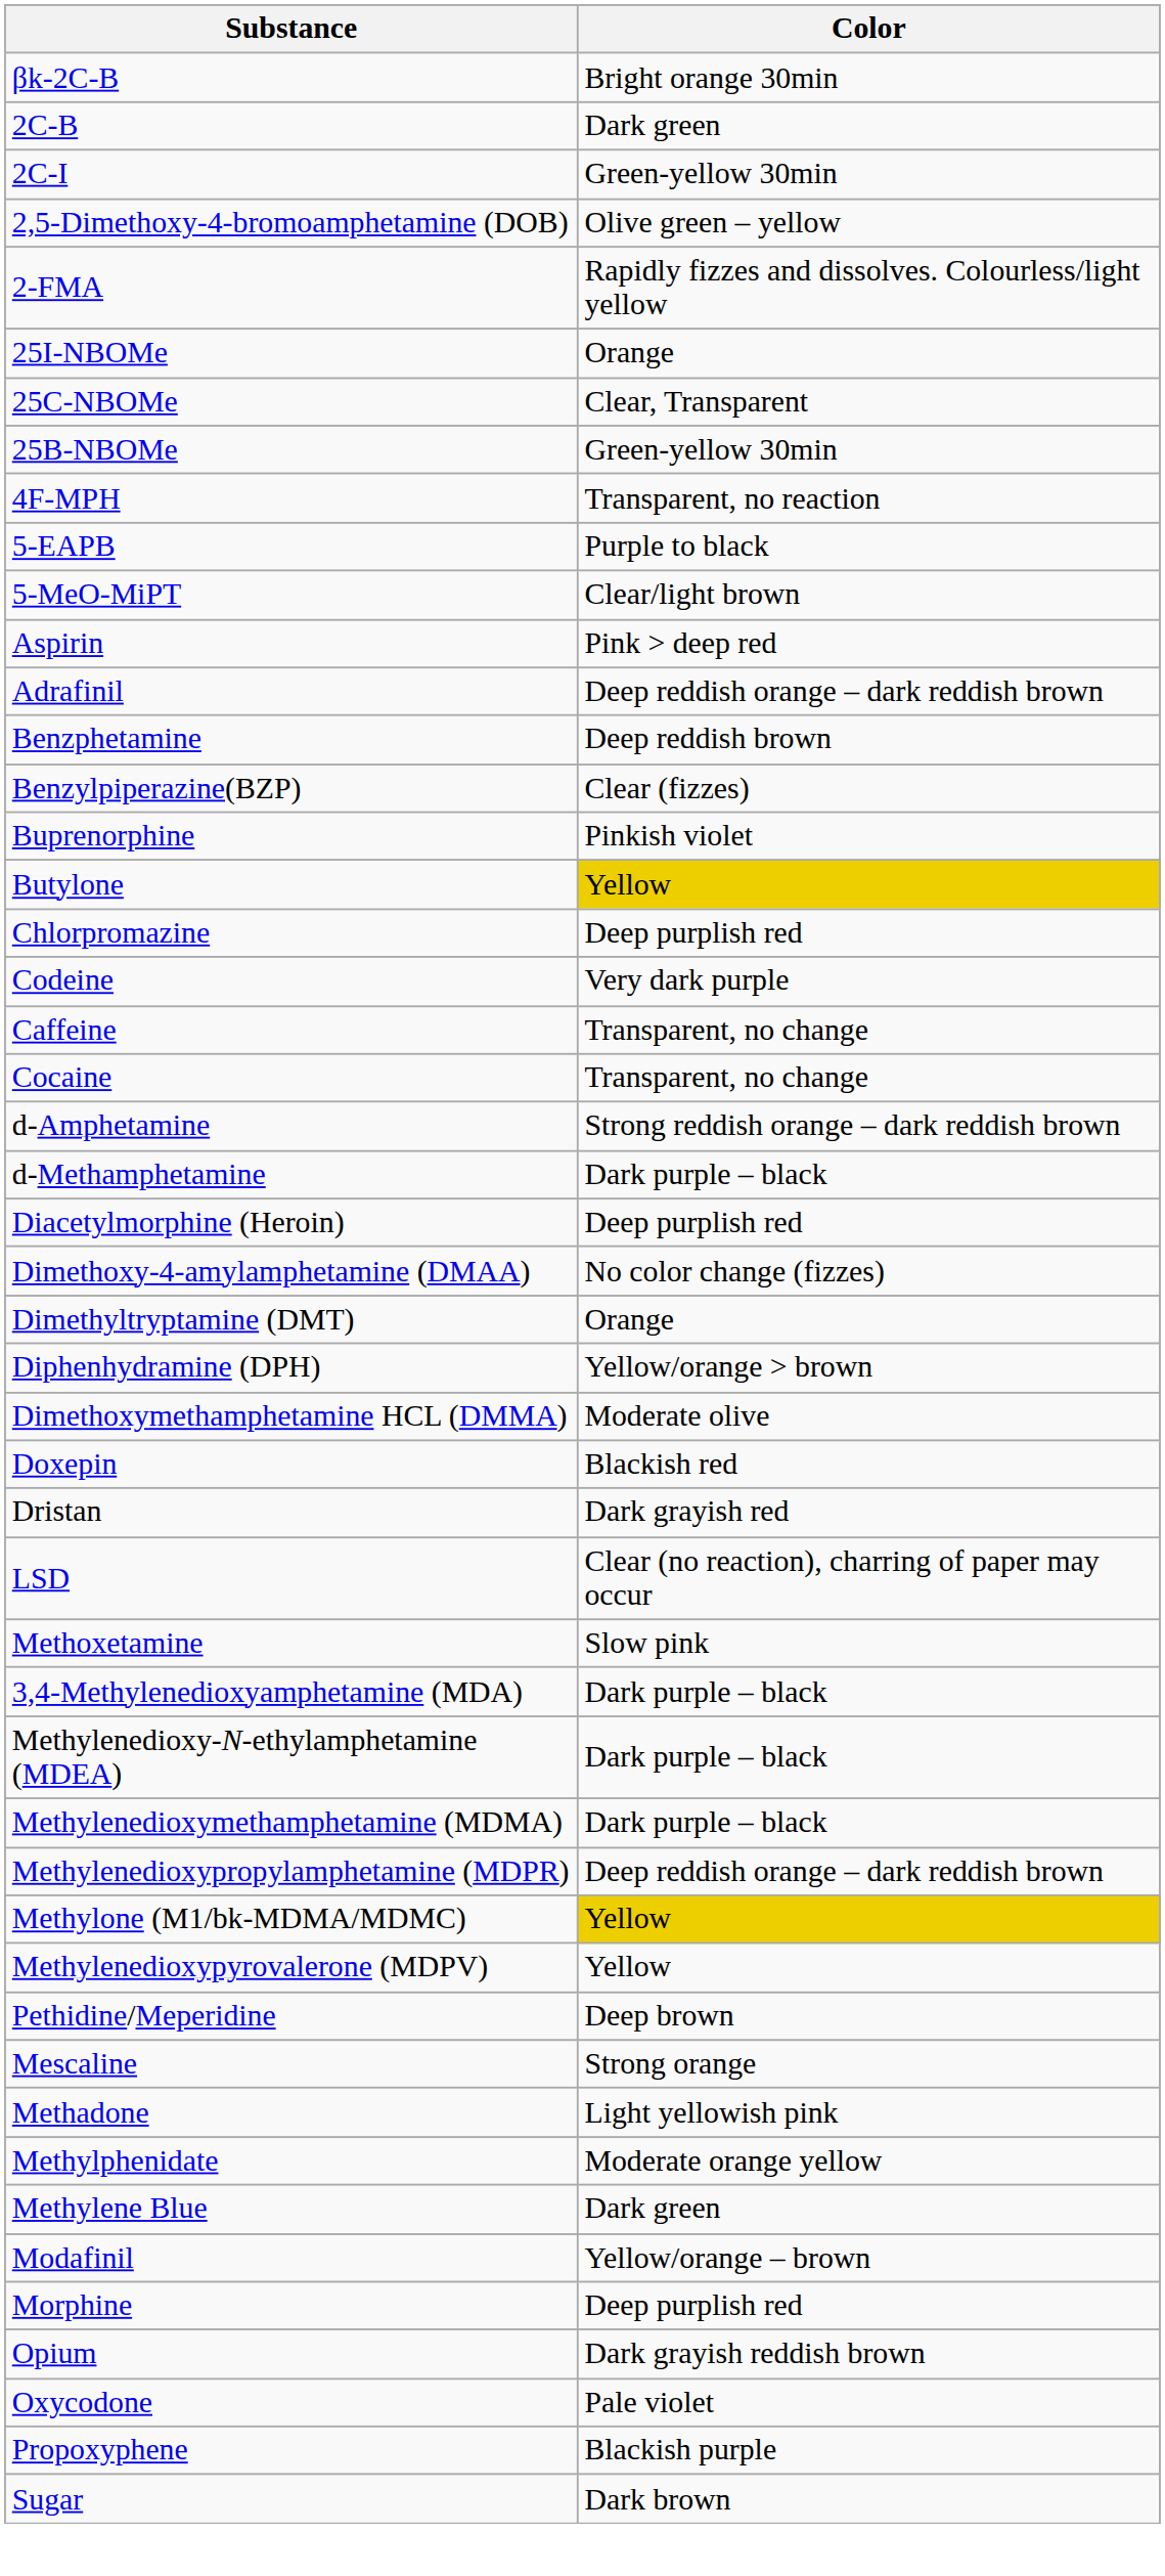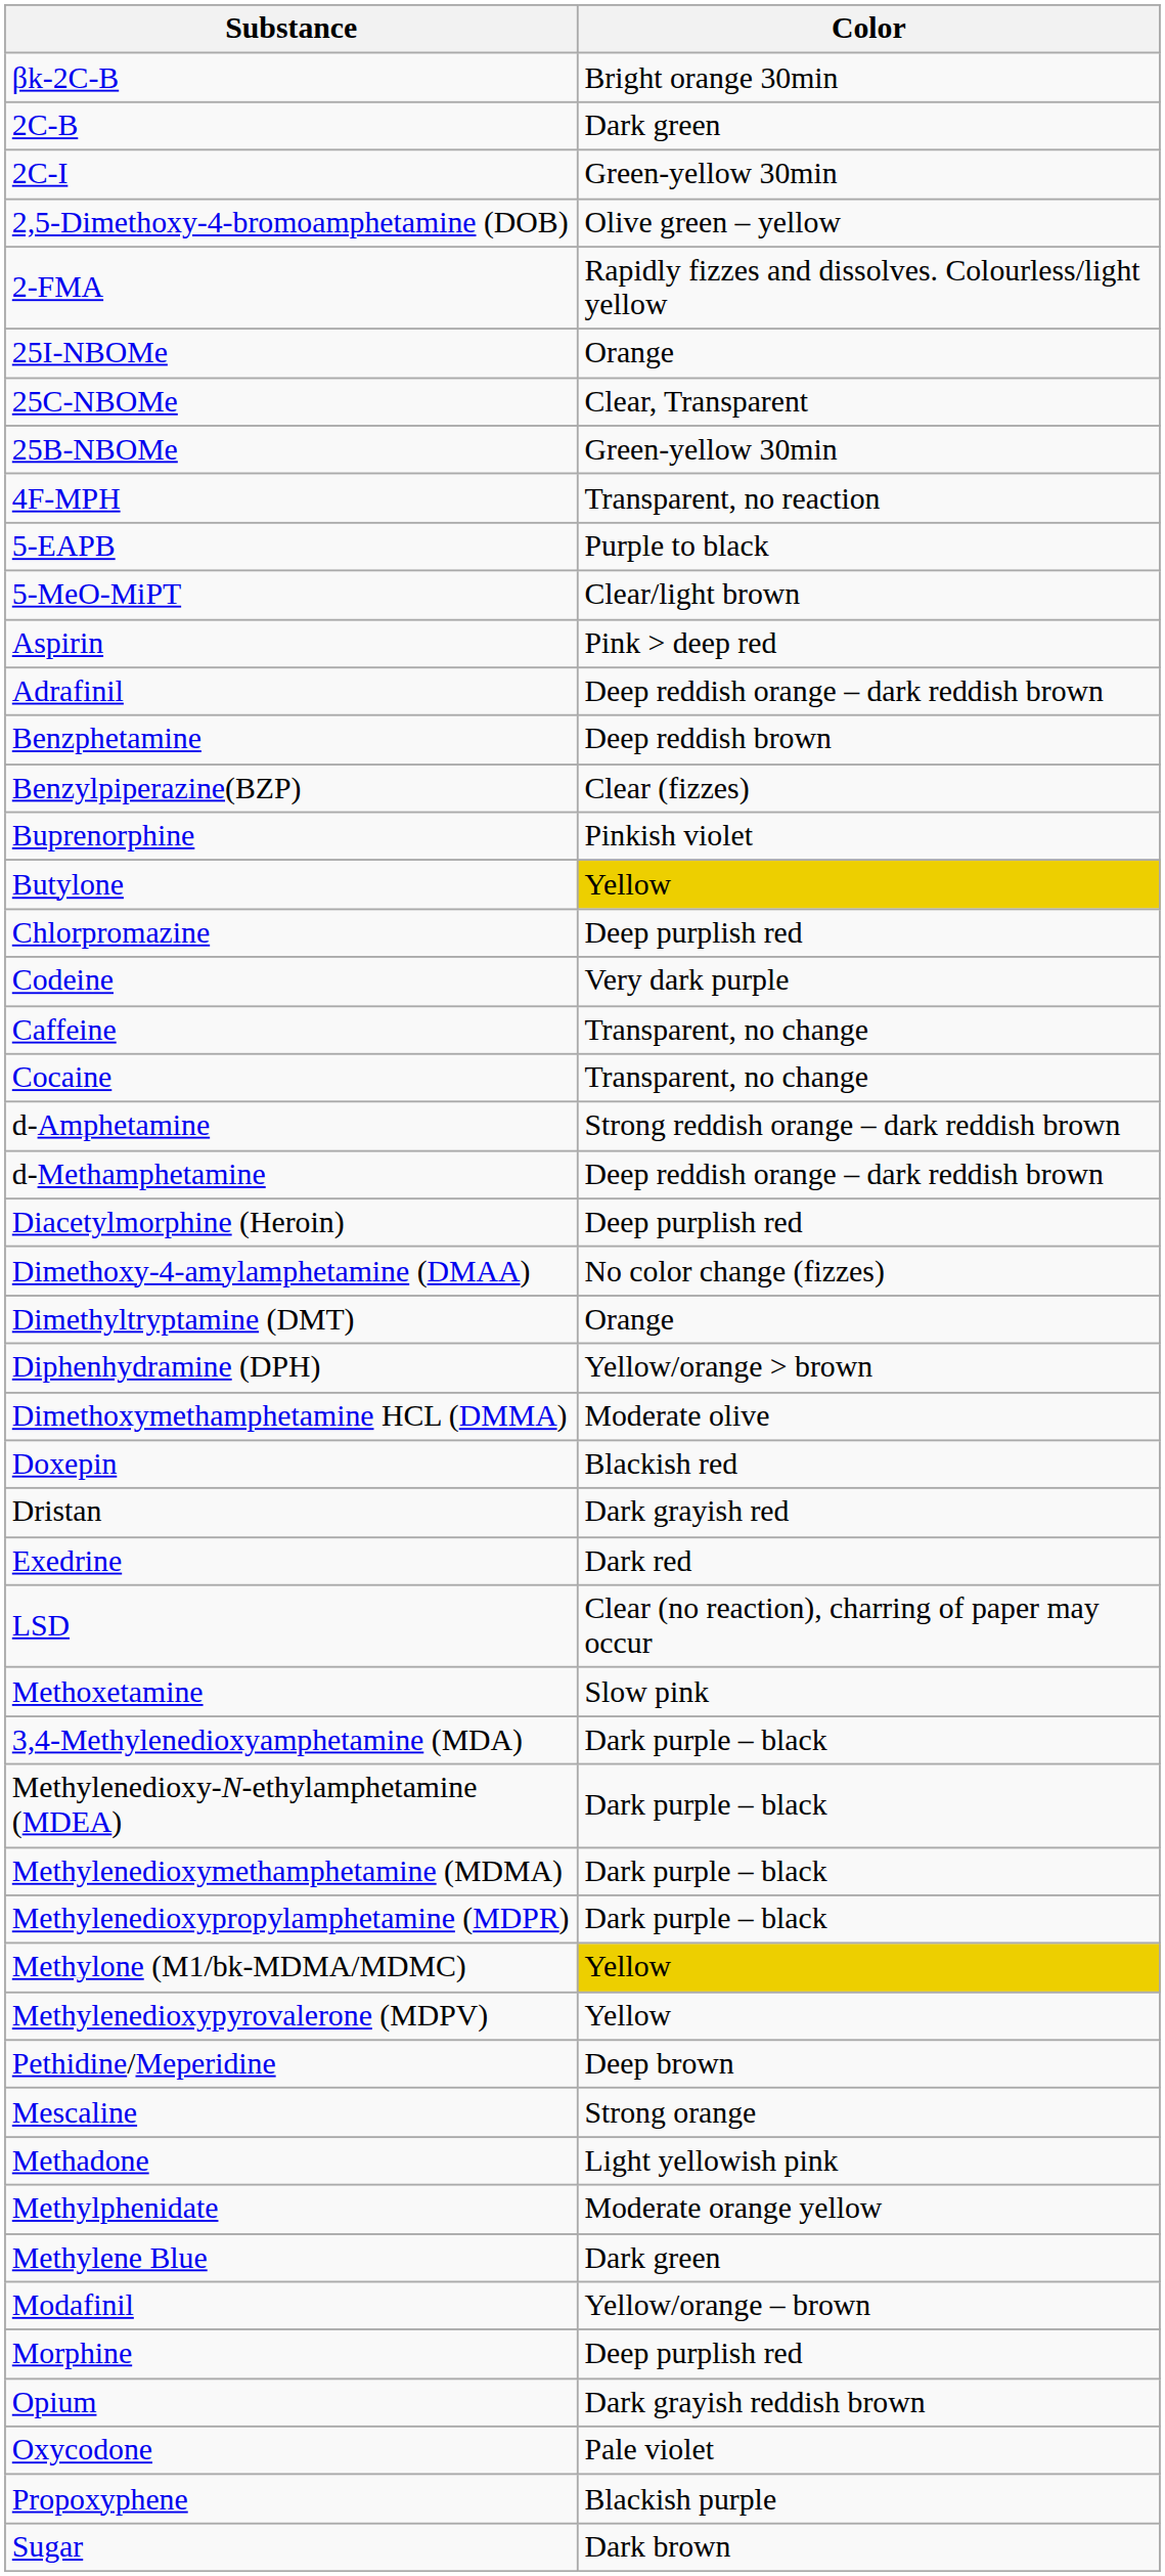 <table class="wikitable sortable">
 <tr>
 <th>Substance</th>
 <th>Color</th>
 </tr>
 <tr>
 <td><a href='#'>βk-2C-B</a></td>
 <td>Bright orange 30min</td>
 </tr>
 <tr>
 <td><a href='#'>2C-B</a></td>
 <td>Dark green</td>
 </tr>
 <tr>
 <td><a href='#'>2C-I</a></td>
 <td>Green-yellow 30min</td>
 </tr>
 <tr>
 <td><a href='#'>2,5-Dimethoxy-4-bromoamphetamine</a> (DOB)</td>
 <td>Olive green – yellow</td>
 </tr>
 <tr>
 <td><a href='#'>2-FMA</a></td>
 <td>Rapidly fizzes and dissolves. Colourless/light yellow</td>
 </tr>
 <tr>
 <td><a href='#'>25I-NBOMe</a></td>
 <td>Orange</td>
 </tr>
 <tr>
 <td><a href='#'>25C-NBOMe</a></td>
 <td>Clear, Transparent</td>
 </tr>
 <tr>
 <td><a href='#'>25B-NBOMe</a></td>
 <td>Green-yellow 30min</td>
 </tr>
 <tr>
 <td><a href='#'>4F-MPH</a></td>
 <td>Transparent, no reaction</td>
 </tr>
 <tr>
 <td><a href='#'>5-EAPB</a></td>
 <td>Purple to black</td>
 </tr>
 <tr>
 <td><a href='#'>5-MeO-MiPT</a></td>
 <td>Clear/light brown</td>
 </tr>
 <tr>
 <td><a href='#'>Aspirin</a></td>
 <td>Pink > deep red</td>
 </tr>
 <tr>
 <td><a href='#'>Adrafinil</a></td>
 <td>Deep reddish orange – dark reddish brown</td>
 </tr>
 <tr>
 <td><a href='#'>Benzphetamine</a></td>
 <td>Deep reddish brown</td>
 </tr>
 <tr>
 <td><a href='#'>Benzylpiperazine</a>(BZP)</td>
 <td>Clear (fizzes)</td>
 </tr>
 <tr>
 <td><a href='#'>Buprenorphine</a></td>
 <td>Pinkish violet</td>
 </tr>
 <tr>
 <td><a href='#'>Butylone</a></td>
 <td style="background:#EDCF00; color:black">Yellow</td>
 </tr>
 <tr>
 <td><a href='#'>Chlorpromazine</a></td>
 <td>Deep purplish red</td>
 </tr>
 <tr>
 <td><a href='#'>Codeine</a></td>
 <td>Very dark purple</td>
 </tr>
 <tr>
 <td><a href='#'>Caffeine</a></td>
 <td>Transparent, no change</td>
 </tr>
 <tr>
 <td><a href='#'>Cocaine</a></td>
 <td>Transparent, no change</td>
 </tr>
 <tr>
 <td>d-<a href='#'>Amphetamine</a></td>
 <td>Strong reddish orange – dark reddish brown</td>
 </tr>
 <tr>
 <td>d-<a href='#'>Methamphetamine</a></td>
-<td>Dark purple – black</td>
+<td>Deep reddish orange – dark reddish brown</td>
 </tr>
 <tr>
 <td><a href='#'>Diacetylmorphine</a>  (Heroin)</td>
 <td>Deep purplish red</td>
 </tr>
 <tr>
 <td><a href='#'>Dimethoxy-4-amylamphetamine</a> (<a href='#'>DMAA</a>)</td>
 <td>No color change (fizzes)</td>
 </tr>
 <tr>
 <td><a href='#'>Dimethyltryptamine</a> (DMT)</td>
 <td>Orange</td>
 </tr>
 <tr>
 <td><a href='#'>Diphenhydramine</a> (DPH)</td>
 <td>Yellow/orange > brown</td>
 </tr>
 <tr>
 <td><a href='#'>Dimethoxymethamphetamine</a> HCL (<a href='#'>DMMA</a>)</td>
 <td>Moderate olive</td>
 </tr>
 <tr>
 <td><a href='#'>Doxepin</a></td>
 <td>Blackish red</td>
 </tr>
 <tr>
 <td>Dristan</td>
 <td>Dark grayish red</td>
 </tr>
 <tr>
+<td><a href='#'>Exedrine</a></td>
+<td>Dark red</td>
+</tr>
+<tr>
 <td><a href='#'>LSD</a></td>
 <td>Clear (no reaction), charring of paper may occur </td>
 </tr>
 <tr>
 <td><a href='#'>Methoxetamine</a></td>
 <td>Slow pink</td>
 </tr>
 <tr>
 <td><a href='#'>3,4-Methylenedioxyamphetamine</a>  (MDA)</td>
 <td>Dark purple – black</td>
 </tr>
 <tr>
 <td>Methylenedioxy-<em>N</em>-ethylamphetamine  (<a href='#'>MDEA</a>)</td>
 <td>Dark purple – black</td>
 </tr>
 <tr>
 <td><a href='#'>Methylenedioxymethamphetamine</a>  (MDMA)</td>
 <td>Dark purple – black</td>
 </tr>
 <tr>
 <td><a href='#'>Methylenedioxypropylamphetamine</a>  (<a href='#'>MDPR</a>)</td>
-<td>Deep reddish orange – dark reddish brown</td>
+<td>Dark purple – black</td>
 </tr>
 <tr>
 <td><a href='#'>Methylone</a> (M1/bk-MDMA/MDMC)</td>
 <td style="background:#EDCF00; color:black">Yellow</td>
 </tr>
 <tr>
 <td><a href='#'>Methylenedioxypyrovalerone</a> (MDPV)</td>
 <td>Yellow</td>
 </tr>
 <tr>
 <td><a href='#'>Pethidine</a>/<a href='#'>Meperidine</a></td>
 <td>Deep brown</td>
 </tr>
 <tr>
 <td><a href='#'>Mescaline</a></td>
 <td>Strong orange</td>
 </tr>
 <tr>
 <td><a href='#'>Methadone</a></td>
 <td>Light yellowish pink</td>
 </tr>
 <tr>
 <td><a href='#'>Methylphenidate</a></td>
 <td>Moderate orange yellow</td>
 </tr>
 <tr>
 <td><a href='#'>Methylene Blue</a></td>
 <td>Dark green</td>
 </tr>
 <tr>
 <td><a href='#'>Modafinil</a></td>
 <td>Yellow/orange – brown</td>
 </tr>
 <tr>
 <td><a href='#'>Morphine</a></td>
 <td>Deep purplish red</td>
 </tr>
 <tr>
 <td><a href='#'>Opium</a></td>
 <td>Dark grayish reddish brown</td>
 </tr>
 <tr>
 <td><a href='#'>Oxycodone</a></td>
 <td>Pale violet</td>
 </tr>
 <tr>
 <td><a href='#'>Propoxyphene</a></td>
 <td>Blackish purple</td>
 </tr>
 <tr>
 <td><a href='#'>Sugar</a></td>
 <td>Dark brown</td>
 </tr>
 </table>
